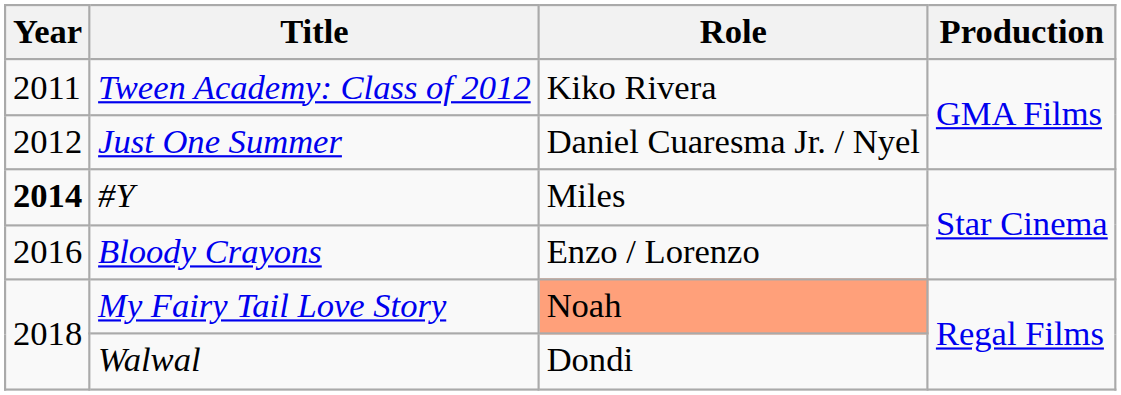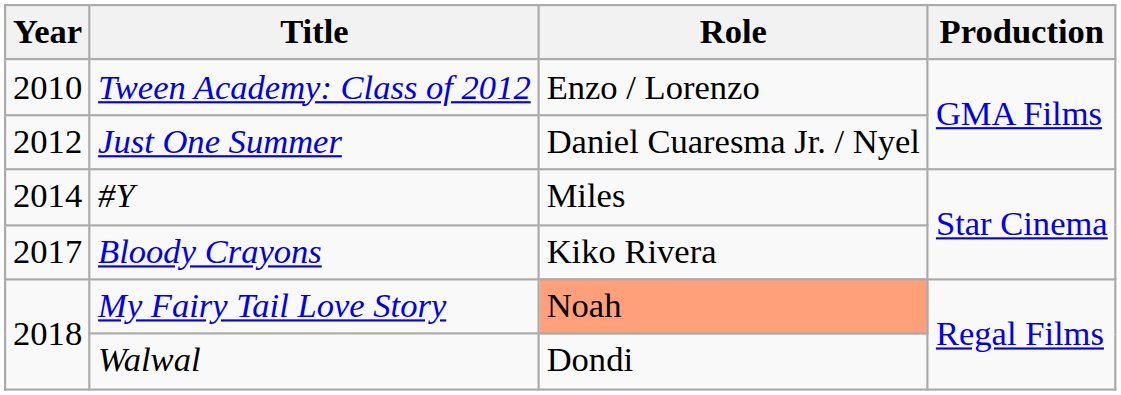 <table class="wikitable">
 <tr>
 <th>Year</th>
 <th>Title</th>
 <th>Role</th>
 <th>Production</th>
 </tr>
 <tr>
-<td>2011</td>
+<td>2010</td>
 <td><em><a href='#'>Tween Academy: Class of 2012</a></em></td>
-<td>Kiko Rivera</td>
+<td>Enzo / Lorenzo</td>
 <td rowspan="2"><a href='#'>GMA Films</a></td>
 </tr>
 <tr>
 <td>2012</td>
 <td><em><a href='#'>Just One Summer</a></em></td>
 <td>Daniel Cuaresma Jr. / Nyel</td>
 </tr>
 <tr>
-<td><strong>2014</strong></td>
+<td>2014</td>
 <td><em>#Y</em></td>
 <td>Miles</td>
 <td rowspan="2"><a href='#'>Star Cinema</a></td>
 </tr>
 <tr>
-<td>2016</td>
+<td>2017</td>
 <td><em><a href='#'>Bloody Crayons</a></em></td>
-<td>Enzo / Lorenzo</td>
+<td>Kiko Rivera</td>
 </tr>
 <tr>
 <td rowspan="2">2018</td>
 <td><em><a href='#'>My Fairy Tail Love Story</a></em></td>
 <td style="background: lightsalmon;">Noah</td>
 <td rowspan="2"><a href='#'>Regal Films</a></td>
 </tr>
 <tr>
 <td><em>Walwal</em></td>
 <td>Dondi</td>
 </tr>
 </table>
